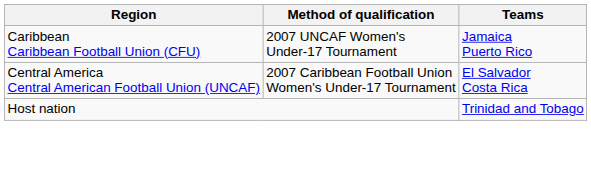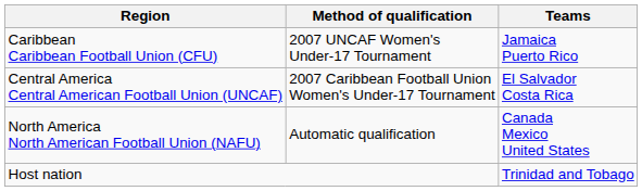 <table class=wikitable>
 <tr>
 <th>Region</th>
 <th>Method of qualification</th>
 <th>Teams</th>
 </tr>
 <tr>
 <td>Caribbean<br><a href='#'>Caribbean Football Union (CFU)</a></td>
 <td>2007 UNCAF Women's<br>Under-17 Tournament</td>
 <td> <a href='#'>Jamaica</a><br> <a href='#'>Puerto Rico</a></td>
 </tr>
 <tr>
 <td>Central America<br><a href='#'>Central American Football Union (UNCAF)</a></td>
 <td>2007 Caribbean Football Union<br>Women's Under-17 Tournament</td>
 <td> <a href='#'>El Salvador</a><br> <a href='#'>Costa Rica</a></td>
 </tr>
 <tr>
+<td>North America<br><a href='#'>North American Football Union (NAFU)</a></td>
+<td>Automatic qualification</td>
+<td> <a href='#'>Canada</a><br> <a href='#'>Mexico</a><br> <a href='#'>United States</a></td>
+</tr>
+<tr>
 <td colspan=2>Host nation</td>
 <td> <a href='#'>Trinidad and Tobago</a></td>
 </tr>
 </table>
